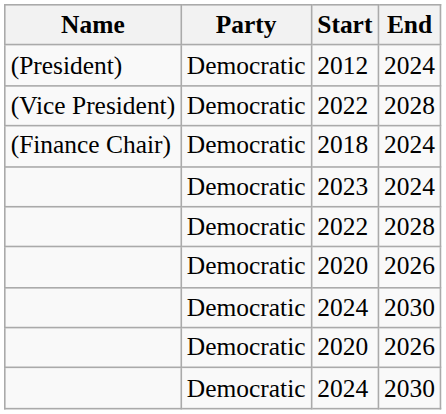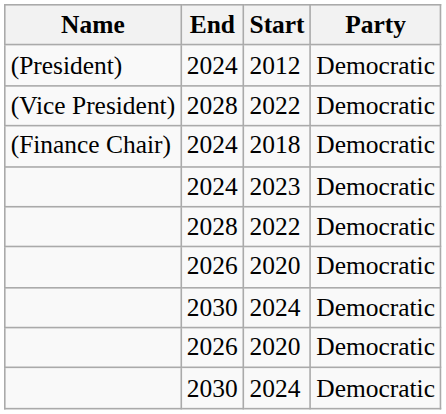 <table class="wikitable sortable">
 <tr>
 <th>Name</th>
+<th>End</th>
+<th>Start</th>
 <th>Party</th>
-<th>Start</th>
-<th>End</th>
 </tr>
 <tr>
 <td> (President)</td>
+<td>2024</td>
+<td>2012</td>
 <td>Democratic</td>
-<td>2012</td>
-<td>2024</td>
 </tr>
 <tr>
 <td> (Vice President)</td>
+<td>2028</td>
+<td>2022</td>
 <td>Democratic</td>
-<td>2022</td>
-<td>2028</td>
 </tr>
 <tr>
 <td> (Finance Chair)</td>
+<td>2024</td>
+<td>2018</td>
 <td>Democratic</td>
-<td>2018</td>
-<td>2024</td>
 </tr>
 <tr>
 <td></td>
+<td>2024</td>
+<td>2023</td>
 <td>Democratic</td>
-<td>2023</td>
-<td>2024</td>
 </tr>
 <tr>
 <td></td>
+<td>2028</td>
+<td>2022</td>
 <td>Democratic</td>
-<td>2022</td>
-<td>2028</td>
 </tr>
 <tr>
 <td></td>
+<td>2026</td>
+<td>2020</td>
 <td>Democratic</td>
-<td>2020</td>
-<td>2026</td>
 </tr>
 <tr>
 <td></td>
+<td>2030</td>
+<td>2024</td>
 <td>Democratic</td>
-<td>2024</td>
-<td>2030</td>
 </tr>
 <tr>
 <td></td>
+<td>2026</td>
+<td>2020</td>
 <td>Democratic</td>
-<td>2020</td>
-<td>2026</td>
 </tr>
 <tr>
 <td></td>
+<td>2030</td>
+<td>2024</td>
 <td>Democratic</td>
-<td>2024</td>
-<td>2030</td>
 </tr>
 </table>
